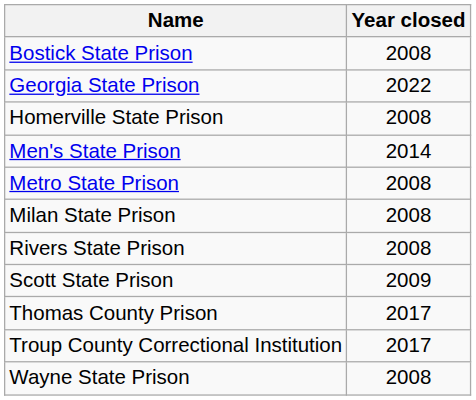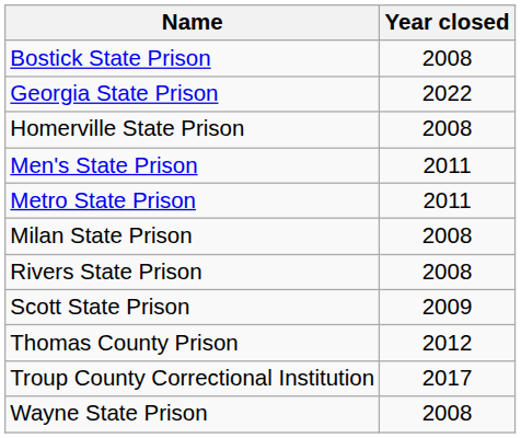 <table class="wikitable sortable">
 <tr>
 <th>Name</th>
 <th style="text-align: center;">Year closed</th>
 </tr>
 <tr>
 <td><a href='#'>Bostick State Prison</a></td>
 <td style="text-align: center;">2008</td>
 </tr>
 <tr>
 <td><a href='#'>Georgia State Prison</a></td>
 <td style="text-align: center;">2022</td>
 </tr>
 <tr>
 <td>Homerville State Prison</td>
 <td style="text-align: center;">2008</td>
 </tr>
 <tr>
 <td><a href='#'>Men's State Prison</a></td>
-<td style="text-align: center;">2014</td>
+<td style="text-align: center;">2011</td>
 </tr>
 <tr>
 <td><a href='#'>Metro State Prison</a></td>
-<td style="text-align: center;">2008</td>
+<td style="text-align: center;">2011</td>
 </tr>
 <tr>
 <td>Milan State Prison</td>
 <td style="text-align: center;">2008</td>
 </tr>
 <tr>
 <td>Rivers State Prison</td>
 <td style="text-align: center;">2008</td>
 </tr>
 <tr>
 <td>Scott State Prison</td>
 <td style="text-align: center;">2009</td>
 </tr>
 <tr>
 <td>Thomas County Prison</td>
-<td style="text-align: center;">2017</td>
+<td style="text-align: center;">2012</td>
 </tr>
 <tr>
 <td>Troup County Correctional Institution</td>
 <td style="text-align: center;">2017</td>
 </tr>
 <tr>
 <td>Wayne State Prison</td>
 <td style="text-align: center;">2008</td>
 </tr>
 </table>
